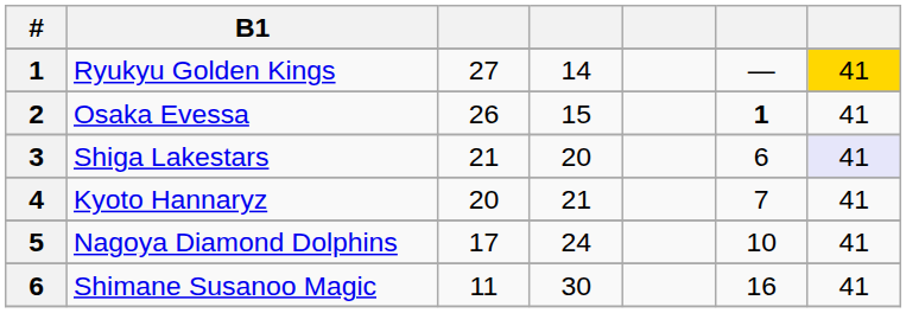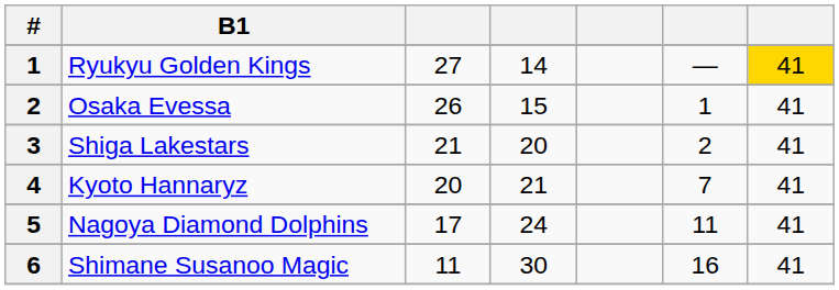 <table class="wikitable" width="500" style="font-size:95%; text-align:center">
 <tr>
 <th width="5%">#</th>
 <th width="30%">B1</th>
 <th width="7.5%"></th>
 <th width="7.5%"></th>
 <th width="7.5%"></th>
 <th width="7.5%"></th>
 <th width="7.5%"></th>
 </tr>
 <tr>
 </tr>
 <tr>
 <th>1</th>
 <td style="text-align:left;"><a href='#'>Ryukyu Golden Kings</a></td>
 <td>27</td>
 <td>14</td>
 <td></td>
 <td>—</td>
 <td style="background: gold;">41</td>
 </tr>
 <tr>
 </tr>
 <tr>
 <th>2</th>
 <td style="text-align:left;"><a href='#'>Osaka Evessa</a></td>
 <td>26</td>
 <td>15</td>
 <td></td>
-<td><strong>1</strong></td>
+<td>1</td>
 <td>41</td>
 </tr>
 <tr>
 </tr>
 <tr>
 <th>3</th>
 <td style="text-align:left;"><a href='#'>Shiga Lakestars</a></td>
 <td>21</td>
 <td>20</td>
 <td></td>
-<td>6</td>
-<td style="background: lavender;">41</td>
+<td>2</td>
+<td>41</td>
 </tr>
 <tr>
 </tr>
 <tr>
 <th>4</th>
 <td style="text-align:left;"><a href='#'>Kyoto Hannaryz</a></td>
 <td>20</td>
 <td>21</td>
 <td></td>
 <td>7</td>
 <td>41</td>
 </tr>
 <tr>
 </tr>
 <tr>
 <th>5</th>
 <td style="text-align:left;"><a href='#'>Nagoya Diamond Dolphins</a></td>
 <td>17</td>
 <td>24</td>
 <td></td>
-<td>10</td>
+<td>11</td>
 <td>41</td>
 </tr>
 <tr>
 </tr>
 <tr>
 <th>6</th>
 <td style="text-align:left;"><a href='#'>Shimane Susanoo Magic</a></td>
 <td>11</td>
 <td>30</td>
 <td></td>
 <td>16</td>
 <td>41</td>
 </tr>
 <tr>
 </tr>
 </table>
